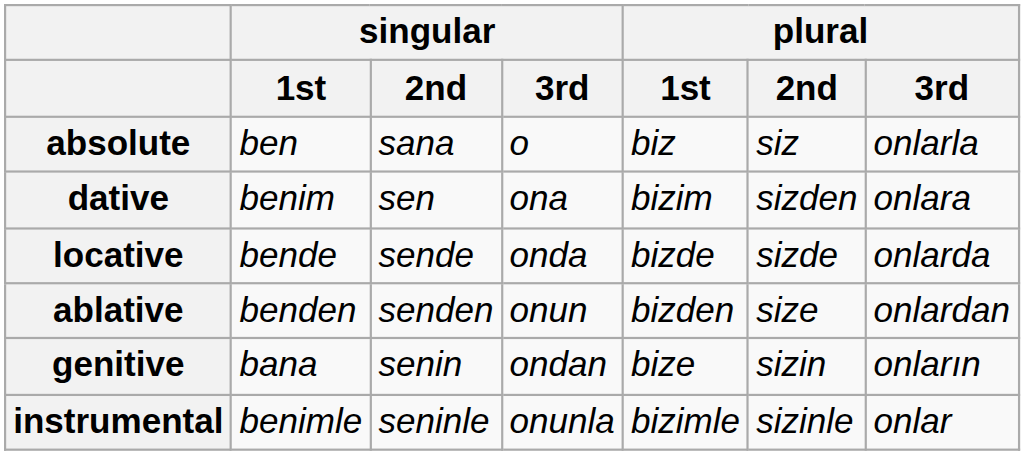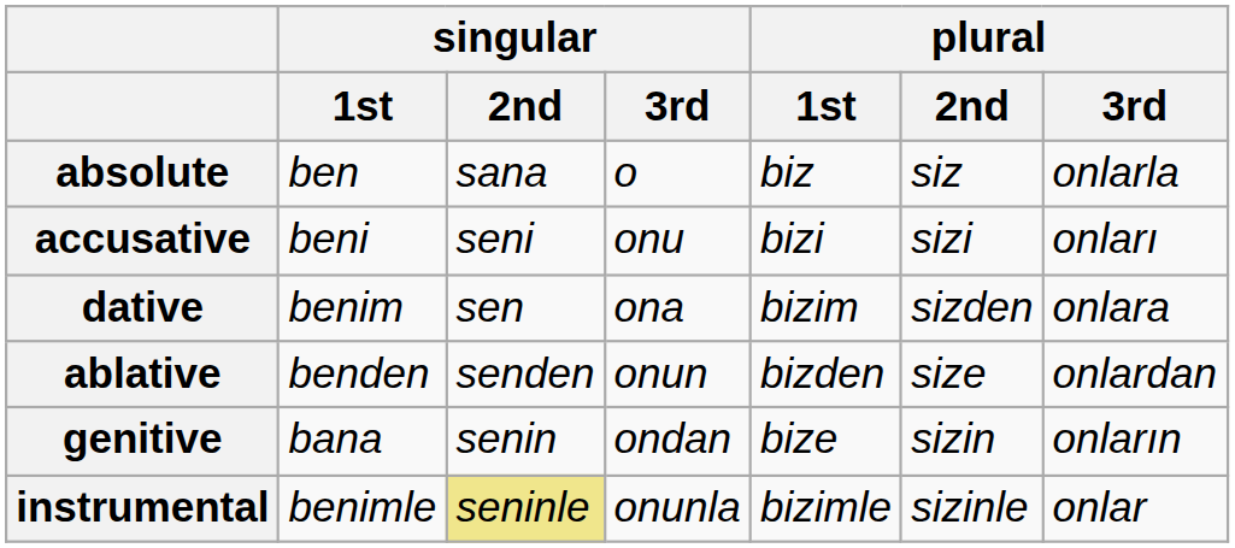 <table class=wikitable>
 <tr>
 <th></th>
 <th colspan=3>singular</th>
 <th colspan=3>plural</th>
 </tr>
 <tr>
 <th></th>
 <th>1st</th>
 <th>2nd</th>
 <th>3rd</th>
 <th>1st</th>
 <th>2nd</th>
 <th>3rd</th>
 </tr>
 <tr>
 <th>absolute</th>
 <td><em>ben</em></td>
 <td><em>sana</em></td>
 <td><em>o</em></td>
 <td><em>biz</em></td>
 <td><em>siz</em></td>
 <td><em>onlarla</em></td>
 </tr>
 <tr>
+<th>accusative</th>
+<td><em>beni</em></td>
+<td><em>seni</em></td>
+<td><em>onu</em></td>
+<td><em>bizi</em></td>
+<td><em>sizi</em></td>
+<td><em>onları</em></td>
+</tr>
+<tr>
 <th>dative</th>
 <td><em>benim</em></td>
 <td><em>sen</em></td>
 <td><em>ona</em></td>
 <td><em>bizim</em></td>
 <td><em>sizden</em></td>
 <td><em>onlara</em></td>
-</tr>
-<tr>
-<th>locative</th>
-<td><em>bende</em></td>
-<td><em>sende</em></td>
-<td><em>onda</em></td>
-<td><em>bizde</em></td>
-<td><em>sizde</em></td>
-<td><em>onlarda</em></td>
 </tr>
 <tr>
 <th>ablative</th>
 <td><em>benden</em></td>
 <td><em>senden</em></td>
 <td><em>onun</em></td>
 <td><em>bizden</em></td>
 <td><em>size</em></td>
 <td><em>onlardan</em></td>
 </tr>
 <tr>
 <th>genitive</th>
 <td><em>bana</em></td>
 <td><em>senin</em></td>
 <td><em>ondan</em></td>
 <td><em>bize</em></td>
 <td><em>sizin</em></td>
 <td><em>onların</em></td>
 </tr>
 <tr>
 <th>instrumental</th>
 <td><em>benimle</em></td>
-<td><em>seninle</em></td>
+<td style="background: khaki;"><em>seninle</em></td>
 <td><em>onunla</em></td>
 <td><em>bizimle</em></td>
 <td><em>sizinle</em></td>
 <td><em>onlar</em></td>
 </tr>
 </table>
